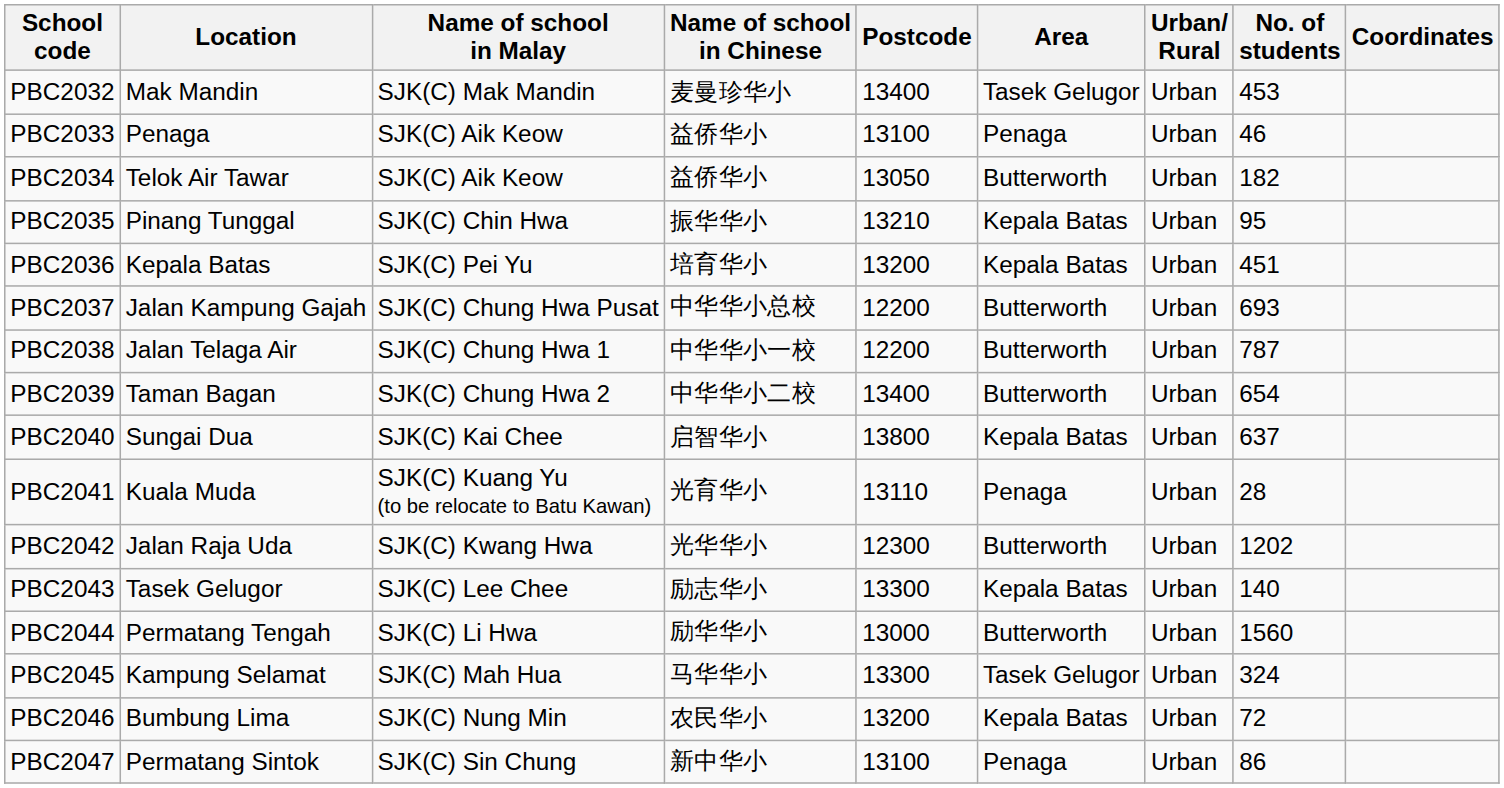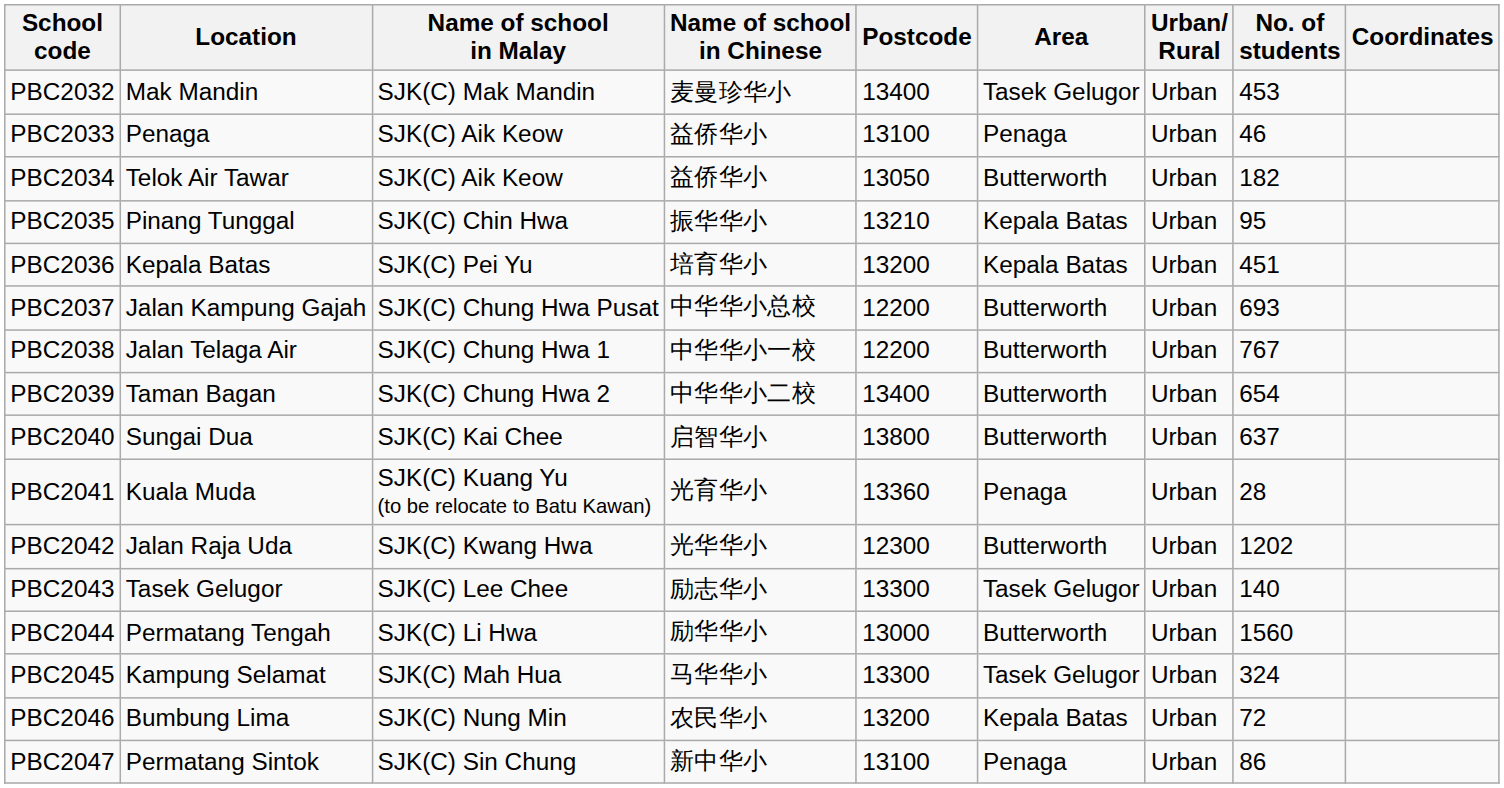 <table class="wikitable sortable">
 <tr>
 <th>School<br>code</th>
 <th>Location</th>
 <th>Name of school<br>in Malay</th>
 <th>Name of school<br>in Chinese</th>
 <th>Postcode</th>
 <th>Area</th>
 <th>Urban/<br>Rural</th>
 <th>No. of<br>students</th>
 <th>Coordinates</th>
 </tr>
 <tr>
 <td>PBC2032</td>
 <td>Mak Mandin</td>
 <td>SJK(C) Mak Mandin</td>
 <td>麦曼珍华小</td>
 <td>13400</td>
 <td>Tasek Gelugor</td>
 <td>Urban</td>
 <td>453</td>
 <td></td>
 </tr>
 <tr>
 <td>PBC2033</td>
 <td>Penaga</td>
 <td>SJK(C) Aik Keow</td>
 <td>益侨华小</td>
 <td>13100</td>
 <td>Penaga</td>
 <td>Urban</td>
 <td>46</td>
 <td></td>
 </tr>
 <tr>
 <td>PBC2034</td>
 <td>Telok Air Tawar</td>
 <td>SJK(C) Aik Keow</td>
 <td>益侨华小</td>
 <td>13050</td>
 <td>Butterworth</td>
 <td>Urban</td>
 <td>182</td>
 <td></td>
 </tr>
 <tr>
 <td>PBC2035</td>
 <td>Pinang Tunggal</td>
 <td>SJK(C) Chin Hwa</td>
 <td>振华华小</td>
 <td>13210</td>
 <td>Kepala Batas</td>
 <td>Urban</td>
 <td>95</td>
 <td></td>
 </tr>
 <tr>
 <td>PBC2036</td>
 <td>Kepala Batas</td>
 <td>SJK(C) Pei Yu</td>
 <td>培育华小</td>
 <td>13200</td>
 <td>Kepala Batas</td>
 <td>Urban</td>
 <td>451</td>
 <td></td>
 </tr>
 <tr>
 <td>PBC2037</td>
 <td>Jalan Kampung Gajah</td>
 <td>SJK(C) Chung Hwa Pusat</td>
 <td>中华华小总校</td>
 <td>12200</td>
 <td>Butterworth</td>
 <td>Urban</td>
 <td>693</td>
 <td></td>
 </tr>
 <tr>
 <td>PBC2038</td>
 <td>Jalan Telaga Air</td>
 <td>SJK(C) Chung Hwa 1</td>
 <td>中华华小一校</td>
 <td>12200</td>
 <td>Butterworth</td>
 <td>Urban</td>
-<td>787</td>
+<td>767</td>
 <td></td>
 </tr>
 <tr>
 <td>PBC2039</td>
 <td>Taman Bagan</td>
 <td>SJK(C) Chung Hwa 2</td>
 <td>中华华小二校</td>
 <td>13400</td>
 <td>Butterworth</td>
 <td>Urban</td>
 <td>654</td>
 <td></td>
 </tr>
 <tr>
 <td>PBC2040</td>
 <td>Sungai Dua</td>
 <td>SJK(C) Kai Chee</td>
 <td>启智华小</td>
 <td>13800</td>
-<td>Kepala Batas</td>
+<td>Butterworth</td>
 <td>Urban</td>
 <td>637</td>
 <td></td>
 </tr>
 <tr>
 <td>PBC2041</td>
 <td>Kuala Muda</td>
 <td>SJK(C) Kuang Yu<br><small>(to be relocate to Batu Kawan)</small></td>
 <td>光育华小</td>
-<td>13110</td>
+<td>13360</td>
 <td>Penaga</td>
 <td>Urban</td>
 <td>28</td>
 <td></td>
 </tr>
 <tr>
 <td>PBC2042</td>
 <td>Jalan Raja Uda</td>
 <td>SJK(C) Kwang Hwa</td>
 <td>光华华小</td>
 <td>12300</td>
 <td>Butterworth</td>
 <td>Urban</td>
 <td>1202</td>
 <td></td>
 </tr>
 <tr>
 <td>PBC2043</td>
 <td>Tasek Gelugor</td>
 <td>SJK(C) Lee Chee</td>
 <td>励志华小</td>
 <td>13300</td>
-<td>Kepala Batas</td>
+<td>Tasek Gelugor</td>
 <td>Urban</td>
 <td>140</td>
 <td></td>
 </tr>
 <tr>
 <td>PBC2044</td>
 <td>Permatang Tengah</td>
 <td>SJK(C) Li Hwa</td>
 <td>励华华小</td>
 <td>13000</td>
 <td>Butterworth</td>
 <td>Urban</td>
 <td>1560</td>
 <td></td>
 </tr>
 <tr>
 <td>PBC2045</td>
 <td>Kampung Selamat</td>
 <td>SJK(C) Mah Hua</td>
 <td>马华华小</td>
 <td>13300</td>
 <td>Tasek Gelugor</td>
 <td>Urban</td>
 <td>324</td>
 <td></td>
 </tr>
 <tr>
 <td>PBC2046</td>
 <td>Bumbung Lima</td>
 <td>SJK(C) Nung Min</td>
 <td>农民华小</td>
 <td>13200</td>
 <td>Kepala Batas</td>
 <td>Urban</td>
 <td>72</td>
 <td></td>
 </tr>
 <tr>
 <td>PBC2047</td>
 <td>Permatang Sintok</td>
 <td>SJK(C) Sin Chung</td>
 <td>新中华小</td>
 <td>13100</td>
 <td>Penaga</td>
 <td>Urban</td>
 <td>86</td>
 <td></td>
 </tr>
 </table>
